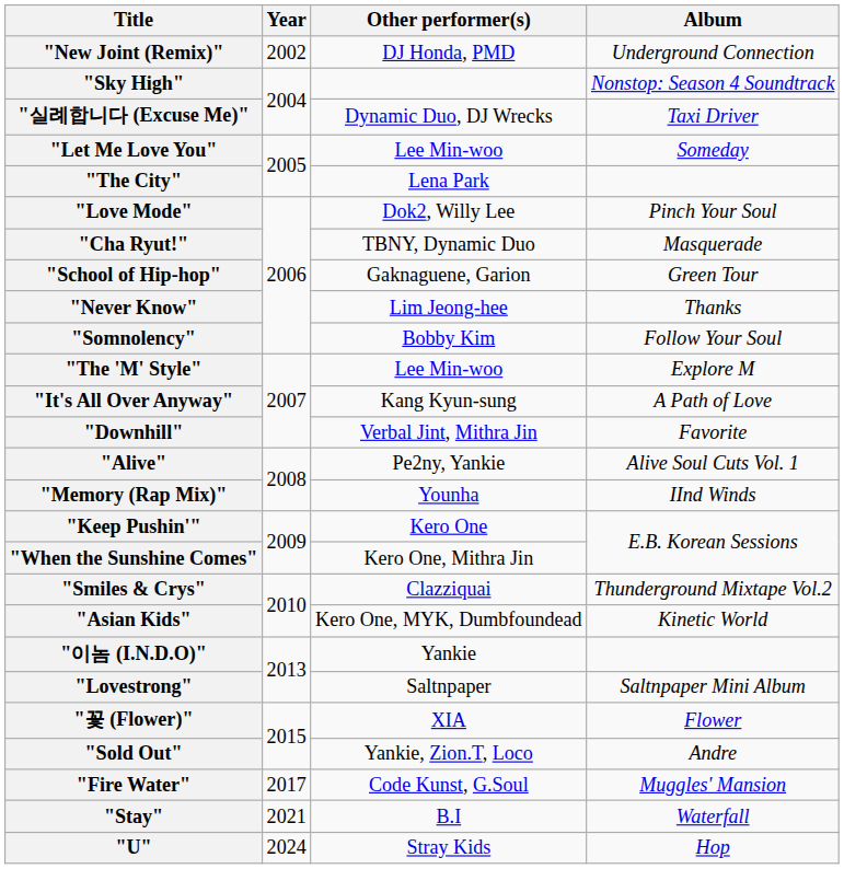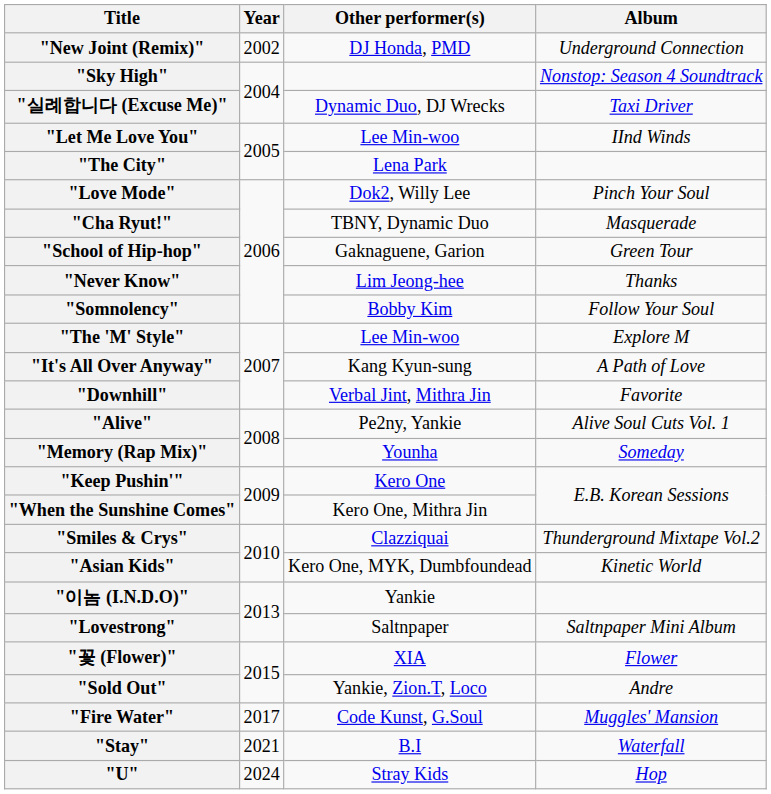 <table class="wikitable plainrowheaders" style="text-align:center;">
 <tr>
 <th>Title</th>
 <th>Year</th>
 <th>Other performer(s)</th>
 <th>Album</th>
 </tr>
 <tr>
 <th scope="row">"New Joint (Remix)"</th>
 <td>2002</td>
 <td><a href='#'>DJ Honda</a>, <a href='#'>PMD</a></td>
 <td><em>Underground Connection</em></td>
 </tr>
 <tr>
 <th scope="row">"Sky High"</th>
 <td rowspan="2">2004</td>
 <td></td>
 <td><em><a href='#'>Nonstop: Season 4 Soundtrack</a></em></td>
 </tr>
 <tr>
 <th scope="row">"실례합니다 (Excuse Me)"</th>
 <td><a href='#'>Dynamic Duo</a>, DJ Wrecks</td>
 <td><em><a href='#'>Taxi Driver</a></em></td>
 </tr>
 <tr>
 <th scope="row">"Let Me Love You"</th>
 <td rowspan="2">2005</td>
 <td><a href='#'>Lee Min-woo</a></td>
-<td><em><a href='#'>Someday</a></em></td>
+<td><em>IInd Winds</em></td>
 </tr>
 <tr>
 <th scope="row">"The City"</th>
 <td><a href='#'>Lena Park</a></td>
 <td></td>
 </tr>
 <tr>
 <th scope="row">"Love Mode"</th>
 <td rowspan="5">2006</td>
 <td><a href='#'>Dok2</a>, Willy Lee</td>
 <td><em>Pinch Your Soul</em></td>
 </tr>
 <tr>
 <th scope="row">"Cha Ryut!"</th>
 <td>TBNY, Dynamic Duo</td>
 <td><em>Masquerade</em></td>
 </tr>
 <tr>
 <th scope="row">"School of Hip-hop"</th>
 <td>Gaknaguene, Garion</td>
 <td><em>Green Tour</em></td>
 </tr>
 <tr>
 <th scope="row">"Never Know"</th>
 <td><a href='#'>Lim Jeong-hee</a></td>
 <td><em>Thanks</em></td>
 </tr>
 <tr>
 <th scope="row">"Somnolency"</th>
 <td><a href='#'>Bobby Kim</a></td>
 <td><em>Follow Your Soul</em></td>
 </tr>
 <tr>
 <th scope="row">"The 'M' Style"</th>
 <td rowspan="3">2007</td>
 <td><a href='#'>Lee Min-woo</a></td>
 <td><em>Explore M</em></td>
 </tr>
 <tr>
 <th scope="row">"It's All Over Anyway"</th>
 <td>Kang Kyun-sung</td>
 <td><em>A Path of Love</em></td>
 </tr>
 <tr>
 <th scope="row">"Downhill"</th>
 <td><a href='#'>Verbal Jint</a>, <a href='#'>Mithra Jin</a></td>
 <td><em>Favorite</em></td>
 </tr>
 <tr>
 <th scope="row">"Alive"</th>
 <td rowspan="2">2008</td>
 <td>Pe2ny, Yankie</td>
 <td><em>Alive Soul Cuts Vol. 1</em></td>
 </tr>
 <tr>
 <th scope="row">"Memory (Rap Mix)"</th>
 <td><a href='#'>Younha</a></td>
-<td><em>IInd Winds</em></td>
+<td><em><a href='#'>Someday</a></em></td>
 </tr>
 <tr>
 <th scope="row">"Keep Pushin'"</th>
 <td rowspan="2">2009</td>
 <td><a href='#'>Kero One</a></td>
 <td rowspan="2"><em>E.B. Korean Sessions</em></td>
 </tr>
 <tr>
 <th scope="row">"When the Sunshine Comes"</th>
 <td>Kero One, Mithra Jin</td>
 </tr>
 <tr>
 <th scope="row">"Smiles & Crys"</th>
 <td rowspan="2">2010</td>
 <td><a href='#'>Clazziquai</a></td>
 <td><em>Thunderground Mixtape Vol.2 </em></td>
 </tr>
 <tr>
 <th scope="row">"Asian Kids"</th>
 <td>Kero One, MYK, Dumbfoundead</td>
 <td><em>Kinetic World</em></td>
 </tr>
 <tr>
 <th scope="row">"이놈 (I.N.D.O)"</th>
 <td rowspan="2">2013</td>
 <td>Yankie</td>
 <td></td>
 </tr>
 <tr>
 <th scope="row">"Lovestrong"</th>
 <td>Saltnpaper</td>
 <td><em>Saltnpaper Mini Album</em></td>
 </tr>
 <tr>
 <th scope="row">"꽃 (Flower)"</th>
 <td rowspan="2">2015</td>
 <td><a href='#'>XIA</a></td>
 <td><em><a href='#'>Flower</a></em></td>
 </tr>
 <tr>
 <th scope="row">"Sold Out"</th>
 <td>Yankie, <a href='#'>Zion.T</a>, <a href='#'>Loco</a></td>
 <td><em>Andre</em></td>
 </tr>
 <tr>
 <th scope="row">"Fire Water"</th>
 <td>2017</td>
 <td><a href='#'>Code Kunst</a>, <a href='#'>G.Soul</a></td>
 <td><em><a href='#'>Muggles' Mansion</a></em></td>
 </tr>
 <tr>
 <th scope="row">"Stay"</th>
 <td>2021</td>
 <td><a href='#'>B.I</a></td>
 <td><em><a href='#'>Waterfall</a></em></td>
 </tr>
 <tr>
 <th scope="row">"U"</th>
 <td>2024</td>
 <td><a href='#'>Stray Kids</a></td>
 <td><em><a href='#'>Hop</a></em></td>
 </tr>
 </table>
